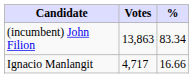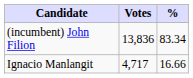 <table class="wikitable">
 <tr>
 <th style="background:#ddf; width:150px;">Candidate</th>
 <th style="background:#ddf;">Votes</th>
 <th style="background:#ddf;">%</th>
 </tr>
 <tr>
 <td>(incumbent) <a href='#'>John Filion</a></td>
-<td>13,863</td>
+<td>13,836</td>
 <td>83.34</td>
 </tr>
 <tr>
 <td>Ignacio Manlangit</td>
 <td>4,717</td>
 <td>16.66</td>
 </tr>
 </table>
